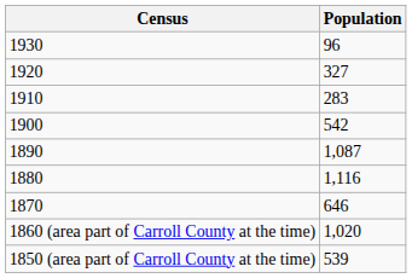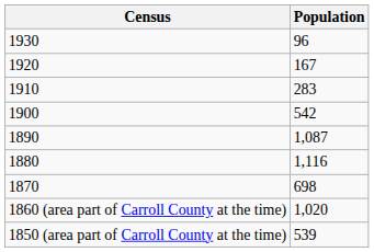 <table class="wikitable">
 <tr>
 <th>Census</th>
 <th>Population</th>
 </tr>
 <tr>
 <td>1930</td>
 <td>96</td>
 </tr>
 <tr>
 <td>1920</td>
-<td>327</td>
+<td>167</td>
 </tr>
 <tr>
 <td>1910</td>
 <td>283</td>
 </tr>
 <tr>
 <td>1900</td>
 <td>542</td>
 </tr>
 <tr>
 <td>1890</td>
 <td>1,087</td>
 </tr>
 <tr>
 <td>1880</td>
 <td>1,116</td>
 </tr>
 <tr>
 <td>1870</td>
-<td>646</td>
+<td>698</td>
 </tr>
 <tr>
 <td>1860 (area part of <a href='#'>Carroll County</a> at the time)</td>
 <td>1,020</td>
 </tr>
 <tr>
 <td>1850 (area part of <a href='#'>Carroll County</a> at the time)</td>
 <td>539</td>
 </tr>
 </table>
